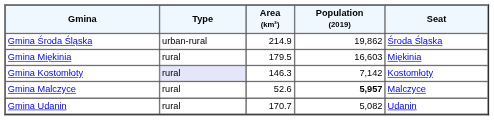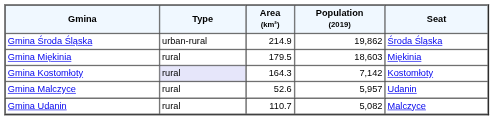 <table width="60%" border="2" cellpadding="3" cellspacing="0" style="font-size:90%;line-height:120%;">
 <tr bgcolor="F0F8FF">
 <td style="text-align:center;"><strong>Gmina</strong></td>
 <td style="text-align:center;"><strong>Type</strong></td>
 <td style="text-align:center;"><strong>Area<br><small>(km²)</small></strong></td>
 <td style="text-align:center;"><strong>Population<br><small>(2019)</small></strong></td>
 <td style="text-align:center;"><strong>Seat</strong></td>
 </tr>
 <tr>
 <td><a href='#'>Gmina Środa Śląska</a></td>
 <td>urban-rural</td>
 <td style="text-align:right;">214.9</td>
 <td style="text-align:right;">19,862</td>
 <td><a href='#'>Środa Śląska</a></td>
 </tr>
 <tr>
 <td><a href='#'>Gmina Miękinia</a></td>
 <td>rural</td>
 <td style="text-align:right;">179.5</td>
-<td style="text-align:right;">16,603</td>
+<td style="text-align:right;">18,603</td>
 <td><a href='#'>Miękinia</a></td>
 </tr>
 <tr>
 <td><a href='#'>Gmina Kostomłoty</a></td>
 <td style="background: lavender;">rural</td>
-<td style="text-align:right;">146.3</td>
+<td style="text-align:right;">164.3</td>
 <td style="text-align:right;">7,142</td>
 <td><a href='#'>Kostomłoty</a></td>
 </tr>
 <tr>
 <td><a href='#'>Gmina Malczyce</a></td>
 <td>rural</td>
 <td style="text-align:right;">52.6</td>
-<td style="text-align:right;"><strong>5,957</strong></td>
-<td><a href='#'>Malczyce</a></td>
+<td style="text-align:right;">5,957</td>
+<td><a href='#'>Udanin</a></td>
 </tr>
 <tr>
 <td><a href='#'>Gmina Udanin</a></td>
 <td>rural</td>
-<td style="text-align:right;">170.7</td>
+<td style="text-align:right;">110.7</td>
 <td style="text-align:right;">5,082</td>
-<td><a href='#'>Udanin</a></td>
+<td><a href='#'>Malczyce</a></td>
 </tr>
 <tr>
 </tr>
 </table>
